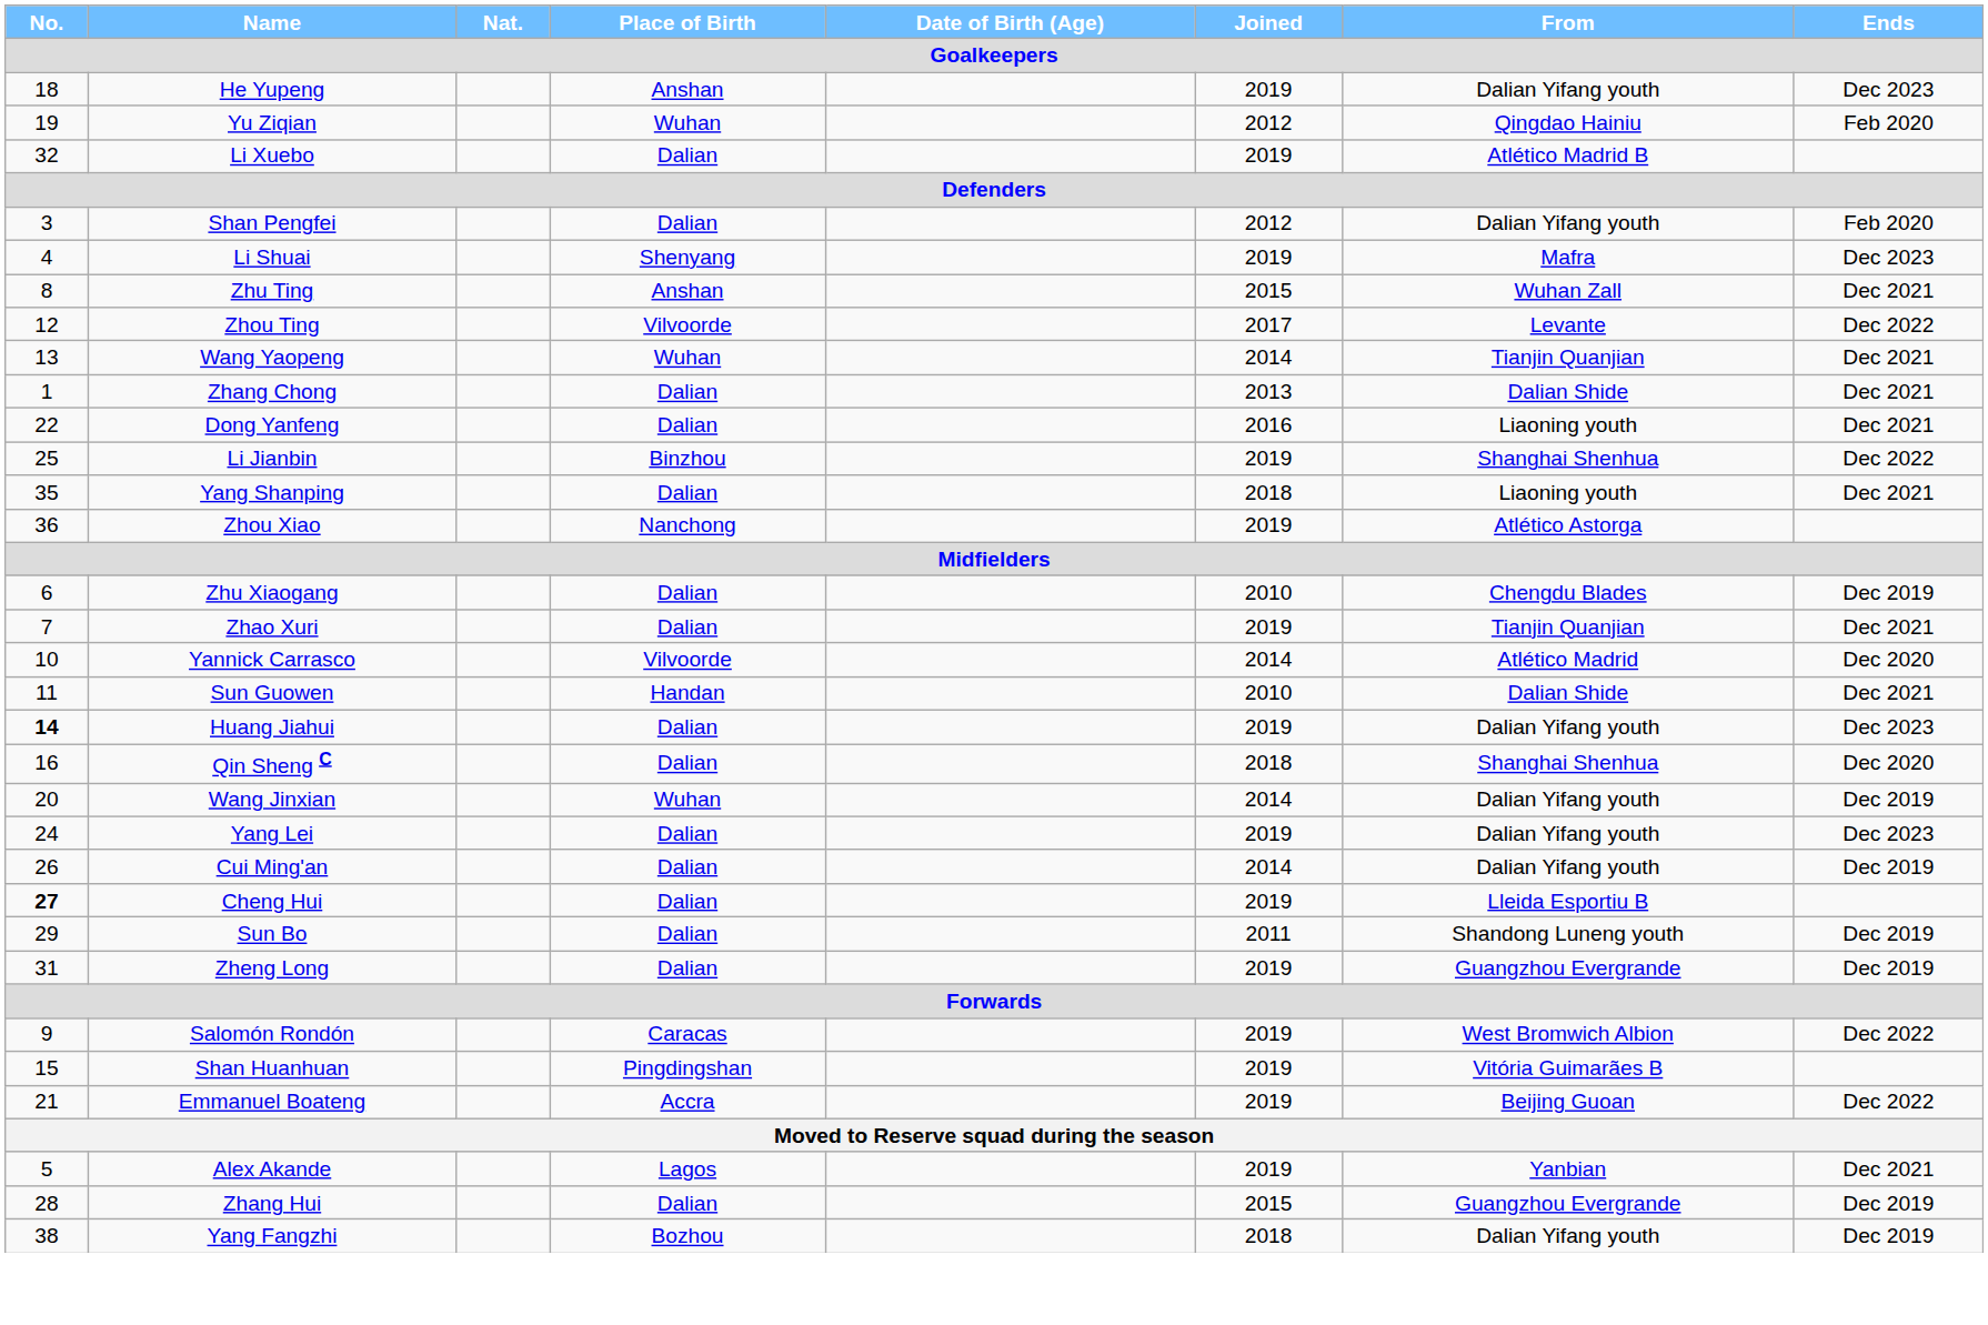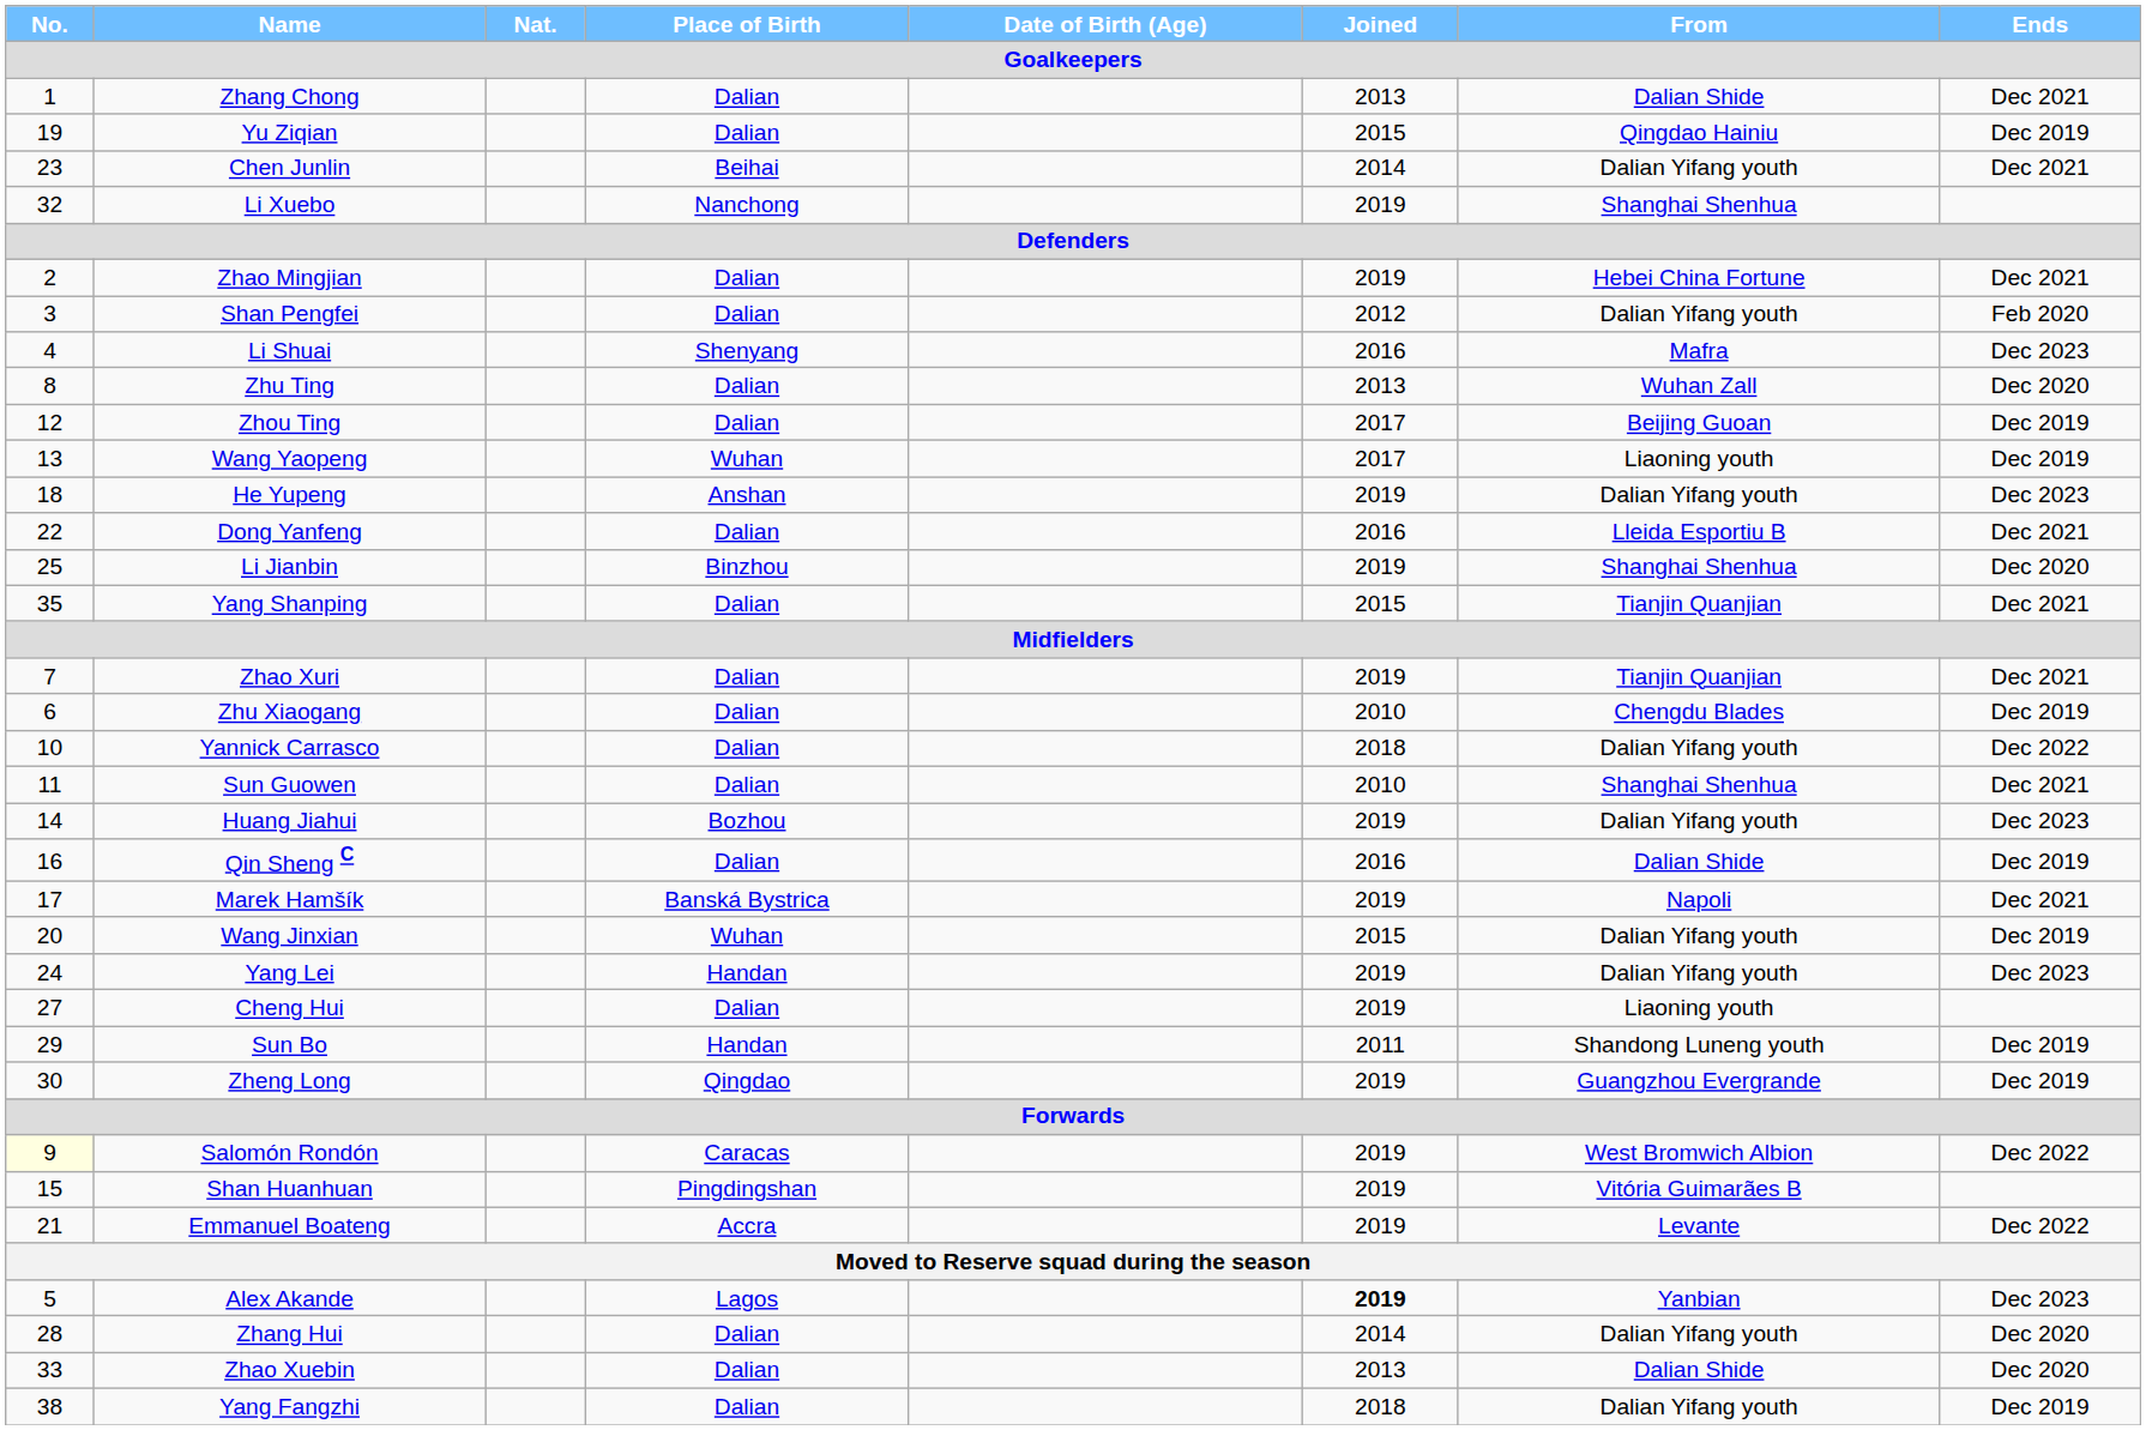 <table class="wikitable" style="text-align:center; font-size:85%; width:100%;">
 <tr>
 <th style="background:#6ebeff; color:white; text-align:center;">No.</th>
 <th style="background:#6ebeff; color:white; text-align:center;">Name</th>
 <th style="background:#6ebeff; color:white; text-align:center;">Nat.</th>
 <th style="background:#6ebeff; color:white; text-align:center;">Place of Birth</th>
 <th style="background:#6ebeff; color:white; text-align:center;">Date of Birth (Age)</th>
 <th style="background:#6ebeff; color:white; text-align:center;">Joined</th>
 <th style="background:#6ebeff; color:white; text-align:center;">From</th>
 <th style="background:#6ebeff; color:white; text-align:center;">Ends</th>
 </tr>
 <tr>
 <th colspan="8" style="background:#dcdcdc; color:blue; text-align:center;">Goalkeepers</th>
 </tr>
 <tr>
-<td>18</td>
-<td><a href='#'>He Yupeng</a></td>
+<td>1</td>
+<td><a href='#'>Zhang Chong</a></td>
 <td></td>
-<td> <a href='#'>Anshan</a></td>
+<td> <a href='#'>Dalian</a></td>
 <td></td>
-<td>2019</td>
-<td>Dalian Yifang youth</td>
-<td>Dec 2023</td>
+<td>2013</td>
+<td><a href='#'>Dalian Shide</a></td>
+<td>Dec 2021</td>
 </tr>
 <tr>
 <td>19</td>
 <td><a href='#'>Yu Ziqian</a></td>
 <td></td>
-<td> <a href='#'>Wuhan</a></td>
+<td> <a href='#'>Dalian</a></td>
 <td></td>
-<td>2012</td>
+<td>2015</td>
 <td><a href='#'>Qingdao Hainiu</a></td>
-<td>Feb 2020</td>
+<td>Dec 2019</td>
+</tr>
+<tr>
+<td>23</td>
+<td><a href='#'>Chen Junlin</a></td>
+<td></td>
+<td> <a href='#'>Beihai</a></td>
+<td></td>
+<td>2014</td>
+<td>Dalian Yifang youth</td>
+<td>Dec 2021</td>
 </tr>
 <tr>
 <td>32</td>
 <td><a href='#'>Li Xuebo</a></td>
 <td></td>
-<td> <a href='#'>Dalian</a></td>
+<td> <a href='#'>Nanchong</a></td>
 <td></td>
 <td>2019</td>
-<td> <a href='#'>Atlético Madrid B</a></td>
+<td><a href='#'>Shanghai Shenhua</a></td>
 <td></td>
 </tr>
 <tr>
 <th colspan="8" style="background:#dcdcdc; color:blue; text-align:center;">Defenders</th>
+</tr>
+<tr>
+<td>2</td>
+<td><a href='#'>Zhao Mingjian</a></td>
+<td></td>
+<td> <a href='#'>Dalian</a></td>
+<td></td>
+<td>2019</td>
+<td><a href='#'>Hebei China Fortune</a></td>
+<td>Dec 2021</td>
 </tr>
 <tr>
 <td>3</td>
 <td><a href='#'>Shan Pengfei</a></td>
 <td></td>
 <td> <a href='#'>Dalian</a></td>
 <td></td>
 <td>2012</td>
 <td>Dalian Yifang youth</td>
 <td>Feb 2020</td>
 </tr>
 <tr>
 <td>4</td>
 <td><a href='#'>Li Shuai</a></td>
 <td></td>
 <td><a href='#'>Shenyang</a></td>
 <td></td>
-<td>2019</td>
+<td>2016</td>
 <td> <a href='#'>Mafra</a></td>
 <td>Dec 2023</td>
 </tr>
 <tr>
 <td>8</td>
 <td><a href='#'>Zhu Ting</a></td>
 <td></td>
-<td> <a href='#'>Anshan</a></td>
+<td> <a href='#'>Dalian</a></td>
 <td></td>
-<td>2015</td>
+<td>2013</td>
 <td><a href='#'>Wuhan Zall</a></td>
-<td>Dec 2021</td>
+<td>Dec 2020</td>
 </tr>
 <tr>
 <td>12</td>
 <td><a href='#'>Zhou Ting</a></td>
 <td></td>
-<td>  <a href='#'>Vilvoorde</a></td>
+<td> <a href='#'>Dalian</a></td>
 <td></td>
 <td>2017</td>
-<td> <a href='#'>Levante</a></td>
-<td>Dec 2022</td>
+<td><a href='#'>Beijing Guoan</a></td>
+<td>Dec 2019</td>
 </tr>
 <tr>
 <td>13</td>
 <td><a href='#'>Wang Yaopeng</a></td>
 <td></td>
 <td> <a href='#'>Wuhan</a></td>
 <td></td>
-<td>2014</td>
-<td><a href='#'>Tianjin Quanjian</a></td>
-<td>Dec 2021</td>
+<td>2017</td>
+<td>Liaoning youth</td>
+<td>Dec 2019</td>
 </tr>
 <tr>
-<td>1</td>
-<td><a href='#'>Zhang Chong</a></td>
+<td>18</td>
+<td><a href='#'>He Yupeng</a></td>
 <td></td>
-<td> <a href='#'>Dalian</a></td>
+<td> <a href='#'>Anshan</a></td>
 <td></td>
-<td>2013</td>
-<td><a href='#'>Dalian Shide</a></td>
-<td>Dec 2021</td>
+<td>2019</td>
+<td>Dalian Yifang youth</td>
+<td>Dec 2023</td>
 </tr>
 <tr>
 <td>22</td>
 <td><a href='#'>Dong Yanfeng</a></td>
 <td></td>
 <td> <a href='#'>Dalian</a></td>
 <td></td>
 <td>2016</td>
-<td>Liaoning youth</td>
+<td> <a href='#'>Lleida Esportiu B</a></td>
 <td>Dec 2021</td>
 </tr>
 <tr>
 <td>25</td>
 <td><a href='#'>Li Jianbin</a></td>
 <td></td>
 <td> <a href='#'>Binzhou</a></td>
 <td></td>
 <td>2019</td>
 <td><a href='#'>Shanghai Shenhua</a></td>
-<td>Dec 2022</td>
+<td>Dec 2020</td>
 </tr>
 <tr>
 <td>35</td>
 <td><a href='#'>Yang Shanping</a></td>
 <td></td>
 <td> <a href='#'>Dalian</a></td>
 <td></td>
-<td>2018</td>
-<td>Liaoning youth</td>
+<td>2015</td>
+<td><a href='#'>Tianjin Quanjian</a></td>
 <td>Dec 2021</td>
 </tr>
 <tr>
-<td>36</td>
-<td><a href='#'>Zhou Xiao</a></td>
+<th colspan="8" style="background:#dcdcdc; color:blue; text-align:center;">Midfielders</th>
+</tr>
+<tr>
+<td>7</td>
+<td><a href='#'>Zhao Xuri</a></td>
 <td></td>
-<td> <a href='#'>Nanchong</a></td>
+<td> <a href='#'>Dalian</a></td>
 <td></td>
 <td>2019</td>
-<td> <a href='#'>Atlético Astorga</a></td>
-<td></td>
-</tr>
-<tr>
-<th colspan="8" style="background:#dcdcdc; color:blue; text-align:center;">Midfielders</th>
+<td><a href='#'>Tianjin Quanjian</a></td>
+<td>Dec 2021</td>
 </tr>
 <tr>
 <td>6</td>
 <td><a href='#'>Zhu Xiaogang</a></td>
 <td></td>
 <td> <a href='#'>Dalian</a></td>
 <td></td>
 <td>2010</td>
 <td><a href='#'>Chengdu Blades</a></td>
 <td>Dec 2019</td>
 </tr>
 <tr>
-<td>7</td>
-<td><a href='#'>Zhao Xuri</a></td>
+<td>10</td>
+<td><a href='#'>Yannick Carrasco</a></td>
 <td></td>
 <td> <a href='#'>Dalian</a></td>
 <td></td>
-<td>2019</td>
-<td><a href='#'>Tianjin Quanjian</a></td>
-<td>Dec 2021</td>
-</tr>
-<tr>
-<td>10</td>
-<td><a href='#'>Yannick Carrasco</a></td>
-<td></td>
-<td>  <a href='#'>Vilvoorde</a></td>
-<td></td>
-<td>2014</td>
-<td> <a href='#'>Atlético Madrid</a></td>
-<td>Dec 2020</td>
+<td>2018</td>
+<td>Dalian Yifang youth</td>
+<td>Dec 2022</td>
 </tr>
 <tr>
 <td>11</td>
 <td><a href='#'>Sun Guowen</a></td>
 <td></td>
-<td> <a href='#'>Handan</a></td>
+<td> <a href='#'>Dalian</a></td>
 <td></td>
 <td>2010</td>
-<td><a href='#'>Dalian Shide</a></td>
+<td><a href='#'>Shanghai Shenhua</a></td>
 <td>Dec 2021</td>
 </tr>
 <tr>
-<td><strong>14</strong></td>
+<td>14</td>
 <td><a href='#'>Huang Jiahui</a></td>
 <td></td>
-<td> <a href='#'>Dalian</a></td>
+<td> <a href='#'>Bozhou</a></td>
 <td></td>
 <td>2019</td>
 <td>Dalian Yifang youth</td>
 <td>Dec 2023</td>
 </tr>
 <tr>
 <td>16</td>
 <td><a href='#'>Qin Sheng</a> <strong><sup><a href='#'>C</a></sup></strong></td>
 <td></td>
 <td> <a href='#'>Dalian</a></td>
 <td></td>
-<td>2018</td>
-<td><a href='#'>Shanghai Shenhua</a></td>
-<td>Dec 2020</td>
+<td>2016</td>
+<td><a href='#'>Dalian Shide</a></td>
+<td>Dec 2019</td>
+</tr>
+<tr>
+<td>17</td>
+<td><a href='#'>Marek Hamšík</a></td>
+<td></td>
+<td>  <a href='#'>Banská Bystrica</a></td>
+<td></td>
+<td>2019</td>
+<td> <a href='#'>Napoli</a></td>
+<td>Dec 2021</td>
 </tr>
 <tr>
 <td>20</td>
 <td><a href='#'>Wang Jinxian</a></td>
 <td></td>
 <td> <a href='#'>Wuhan</a></td>
 <td></td>
-<td>2014</td>
+<td>2015</td>
 <td>Dalian Yifang youth</td>
 <td>Dec 2019</td>
 </tr>
 <tr>
 <td>24</td>
 <td><a href='#'>Yang Lei</a></td>
 <td></td>
-<td> <a href='#'>Dalian</a></td>
+<td> <a href='#'>Handan</a></td>
 <td></td>
 <td>2019</td>
 <td>Dalian Yifang youth</td>
 <td>Dec 2023</td>
 </tr>
 <tr>
-<td>26</td>
-<td><a href='#'>Cui Ming'an</a></td>
-<td></td>
-<td> <a href='#'>Dalian</a></td>
-<td></td>
-<td>2014</td>
-<td>Dalian Yifang youth</td>
-<td>Dec 2019</td>
-</tr>
-<tr>
-<td><strong>27</strong></td>
+<td>27</td>
 <td><a href='#'>Cheng Hui</a></td>
 <td></td>
 <td> <a href='#'>Dalian</a></td>
 <td></td>
 <td>2019</td>
-<td> <a href='#'>Lleida Esportiu B</a></td>
+<td>Liaoning youth</td>
 <td></td>
 </tr>
 <tr>
 <td>29</td>
 <td><a href='#'>Sun Bo</a></td>
 <td></td>
-<td> <a href='#'>Dalian</a></td>
+<td> <a href='#'>Handan</a></td>
 <td></td>
 <td>2011</td>
 <td>Shandong Luneng youth</td>
 <td>Dec 2019</td>
 </tr>
 <tr>
-<td>31</td>
+<td>30</td>
 <td><a href='#'>Zheng Long</a></td>
 <td></td>
-<td> <a href='#'>Dalian</a></td>
+<td> <a href='#'>Qingdao</a></td>
 <td></td>
 <td>2019</td>
 <td><a href='#'>Guangzhou Evergrande</a></td>
 <td>Dec 2019</td>
 </tr>
 <tr>
 <th colspan="8" style="background:#dcdcdc; color:blue; text-align=center;">Forwards</th>
 </tr>
 <tr>
-<td>9</td>
+<td style="background: lightyellow;">9</td>
 <td><a href='#'>Salomón Rondón</a></td>
 <td></td>
 <td>  <a href='#'>Caracas</a></td>
 <td></td>
 <td>2019</td>
 <td> <a href='#'>West Bromwich Albion</a></td>
 <td>Dec 2022</td>
 </tr>
 <tr>
 <td>15</td>
 <td><a href='#'>Shan Huanhuan</a></td>
 <td></td>
 <td> <a href='#'>Pingdingshan</a></td>
 <td></td>
 <td>2019</td>
 <td> <a href='#'>Vitória Guimarães B</a></td>
 <td></td>
 </tr>
 <tr>
 <td>21</td>
 <td><a href='#'>Emmanuel Boateng</a></td>
 <td></td>
 <td>  <a href='#'>Accra</a></td>
 <td></td>
 <td>2019</td>
-<td><a href='#'>Beijing Guoan</a></td>
+<td> <a href='#'>Levante</a></td>
 <td>Dec 2022</td>
 </tr>
 <tr>
 <th colspan="8">Moved to Reserve squad during the season</th>
 </tr>
 <tr>
 <td>5</td>
 <td><a href='#'>Alex Akande</a></td>
 <td></td>
 <td>  <a href='#'>Lagos</a></td>
 <td></td>
-<td>2019</td>
+<td><strong>2019</strong></td>
 <td><a href='#'>Yanbian</a></td>
-<td>Dec 2021</td>
+<td>Dec 2023</td>
 </tr>
 <tr>
 <td>28</td>
 <td><a href='#'>Zhang Hui</a></td>
 <td></td>
 <td> <a href='#'>Dalian</a></td>
 <td></td>
-<td>2015</td>
-<td><a href='#'>Guangzhou Evergrande</a></td>
-<td>Dec 2019</td>
+<td>2014</td>
+<td>Dalian Yifang youth</td>
+<td>Dec 2020</td>
+</tr>
+<tr>
+<td>33</td>
+<td><a href='#'>Zhao Xuebin</a></td>
+<td></td>
+<td> <a href='#'>Dalian</a></td>
+<td></td>
+<td>2013</td>
+<td><a href='#'>Dalian Shide</a></td>
+<td>Dec 2020</td>
 </tr>
 <tr>
 <td>38</td>
 <td><a href='#'>Yang Fangzhi</a></td>
 <td></td>
-<td> <a href='#'>Bozhou</a></td>
+<td> <a href='#'>Dalian</a></td>
 <td></td>
 <td>2018</td>
 <td>Dalian Yifang youth</td>
 <td>Dec 2019</td>
 </tr>
 </table>
